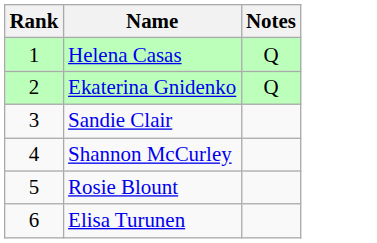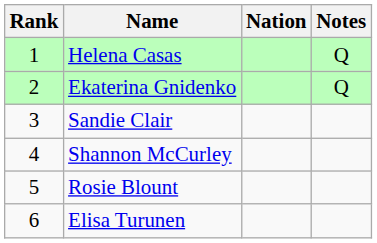 <table class="wikitable sortable" style="text-align:center">
 <tr>
 <th>Rank</th>
 <th>Name</th>
+<th>Nation</th>
 <th>Notes</th>
 </tr>
 <tr bgcolor=bbffbb>
 <td>1</td>
 <td align=left><a href='#'>Helena Casas</a></td>
+<td align=left></td>
 <td>Q</td>
 </tr>
 <tr bgcolor=bbffbb>
 <td>2</td>
 <td align=left><a href='#'>Ekaterina Gnidenko</a></td>
+<td align=left></td>
 <td>Q</td>
 </tr>
 <tr>
 <td>3</td>
 <td align=left><a href='#'>Sandie Clair</a></td>
+<td align=left></td>
 <td></td>
 </tr>
 <tr>
 <td>4</td>
 <td align=left><a href='#'>Shannon McCurley</a></td>
+<td align=left></td>
 <td></td>
 </tr>
 <tr>
 <td>5</td>
 <td align=left><a href='#'>Rosie Blount</a></td>
+<td align=left></td>
 <td></td>
 </tr>
 <tr>
 <td>6</td>
 <td align=left><a href='#'>Elisa Turunen</a></td>
+<td align=left></td>
 <td></td>
 </tr>
 </table>
